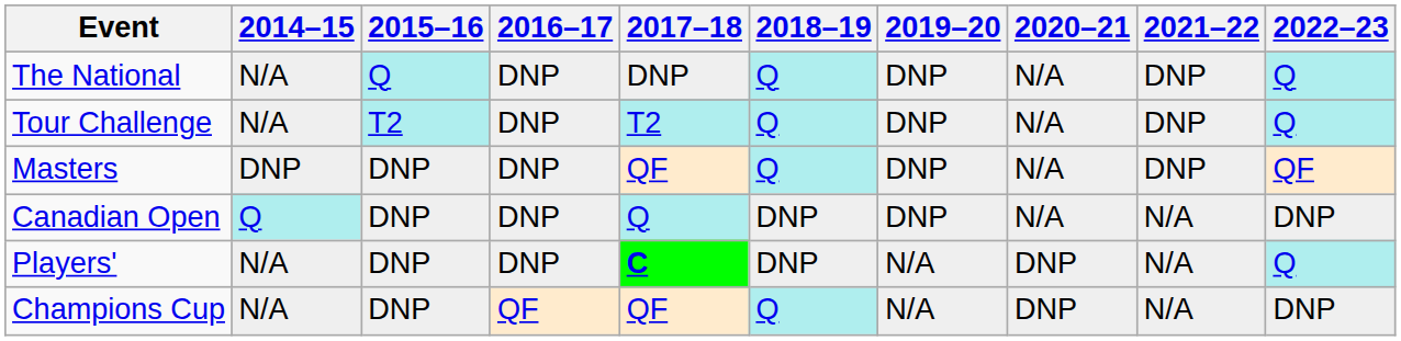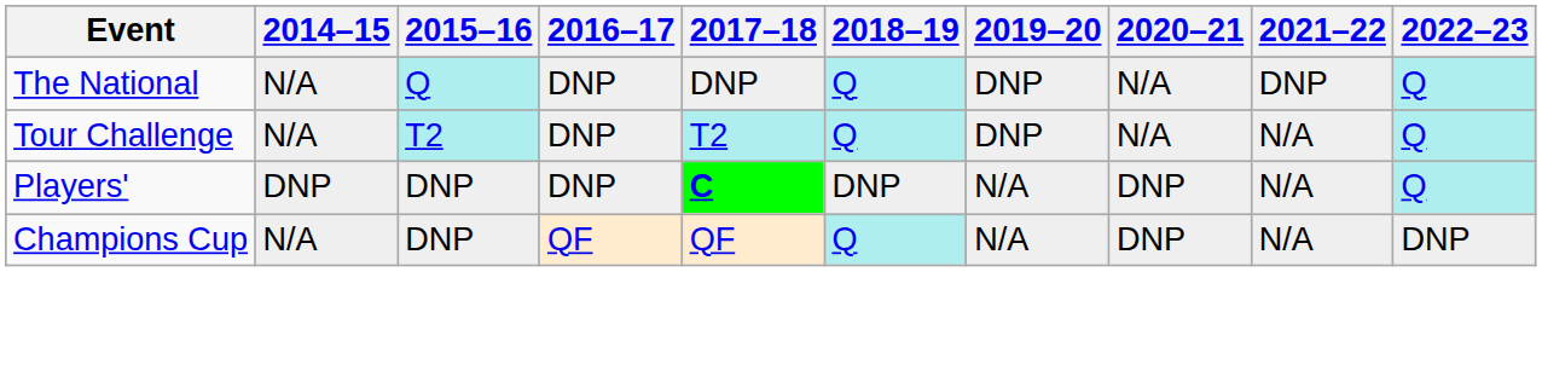 <table class="wikitable" border="1">
 <tr>
 <th>Event</th>
 <th><a href='#'>2014–15</a></th>
 <th><a href='#'>2015–16</a></th>
 <th><a href='#'>2016–17</a></th>
 <th><a href='#'>2017–18</a></th>
 <th><a href='#'>2018–19</a></th>
 <th><a href='#'>2019–20</a></th>
 <th><a href='#'>2020–21</a></th>
 <th><a href='#'>2021–22</a></th>
 <th><a href='#'>2022–23</a></th>
 </tr>
 <tr>
 <td><a href='#'>The National</a></td>
 <td style="background:#EFEFEF;">N/A</td>
 <td style="background:#afeeee;"><a href='#'>Q</a></td>
 <td style="background:#EFEFEF;">DNP</td>
 <td style="background:#EFEFEF;">DNP</td>
 <td style="background:#afeeee;"><a href='#'>Q</a></td>
 <td style="background:#EFEFEF;">DNP</td>
 <td style="background:#EFEFEF;">N/A</td>
 <td style="background:#EFEFEF;">DNP</td>
 <td style="background:#afeeee;"><a href='#'>Q</a></td>
 </tr>
 <tr>
 <td><a href='#'>Tour Challenge</a></td>
 <td style="background:#EFEFEF;">N/A</td>
 <td style="background:#afeeee;"><a href='#'>T2</a></td>
 <td style="background:#EFEFEF;">DNP</td>
 <td style="background:#afeeee;"><a href='#'>T2</a></td>
 <td style="background:#afeeee;"><a href='#'>Q</a></td>
 <td style="background:#EFEFEF;">DNP</td>
 <td style="background:#EFEFEF;">N/A</td>
-<td style="background:#EFEFEF;">DNP</td>
+<td style="background:#EFEFEF;">N/A</td>
 <td style="background:#afeeee;"><a href='#'>Q</a></td>
 </tr>
 <tr>
-<td><a href='#'>Masters</a></td>
+<td><a href='#'>Players'</a></td>
 <td style="background:#EFEFEF;">DNP</td>
-<td style="background:#EFEFEF;">DNP</td>
-<td style="background:#EFEFEF;">DNP</td>
-<td style="background:#ffebcd;"><a href='#'>QF</a></td>
-<td style="background:#afeeee;"><a href='#'>Q</a></td>
-<td style="background:#EFEFEF;">DNP</td>
-<td style="background:#EFEFEF;">N/A</td>
-<td style="background:#EFEFEF;">DNP</td>
-<td style="background:#ffebcd;"><a href='#'>QF</a></td>
-</tr>
-<tr>
-<td><a href='#'>Canadian Open</a></td>
-<td style="background:#afeeee;"><a href='#'>Q</a></td>
-<td style="background:#EFEFEF;">DNP</td>
-<td style="background:#EFEFEF;">DNP</td>
-<td style="background:#afeeee;"><a href='#'>Q</a></td>
-<td style="background:#EFEFEF;">DNP</td>
-<td style="background:#EFEFEF;">DNP</td>
-<td style="background:#EFEFEF;">N/A</td>
-<td style="background:#EFEFEF;">N/A</td>
-<td style="background:#EFEFEF;">DNP</td>
-</tr>
-<tr>
-<td><a href='#'>Players'</a></td>
-<td style="background:#EFEFEF;">N/A</td>
 <td style="background:#EFEFEF;">DNP</td>
 <td style="background:#EFEFEF;">DNP</td>
 <td style="background:#0f0;"><strong><a href='#'>C</a></strong></td>
 <td style="background:#EFEFEF;">DNP</td>
 <td style="background:#EFEFEF;">N/A</td>
 <td style="background:#EFEFEF;">DNP</td>
 <td style="background:#EFEFEF;">N/A</td>
 <td style="background:#afeeee;"><a href='#'>Q</a></td>
 </tr>
 <tr>
 <td><a href='#'>Champions Cup</a></td>
 <td style="background:#EFEFEF;">N/A</td>
 <td style="background:#EFEFEF;">DNP</td>
 <td style="background:#ffebcd;"><a href='#'>QF</a></td>
 <td style="background:#ffebcd;"><a href='#'>QF</a></td>
 <td style="background:#afeeee;"><a href='#'>Q</a></td>
 <td style="background:#EFEFEF;">N/A</td>
 <td style="background:#EFEFEF;">DNP</td>
 <td style="background:#EFEFEF;">N/A</td>
 <td style="background:#EFEFEF;">DNP</td>
 </tr>
 </table>
